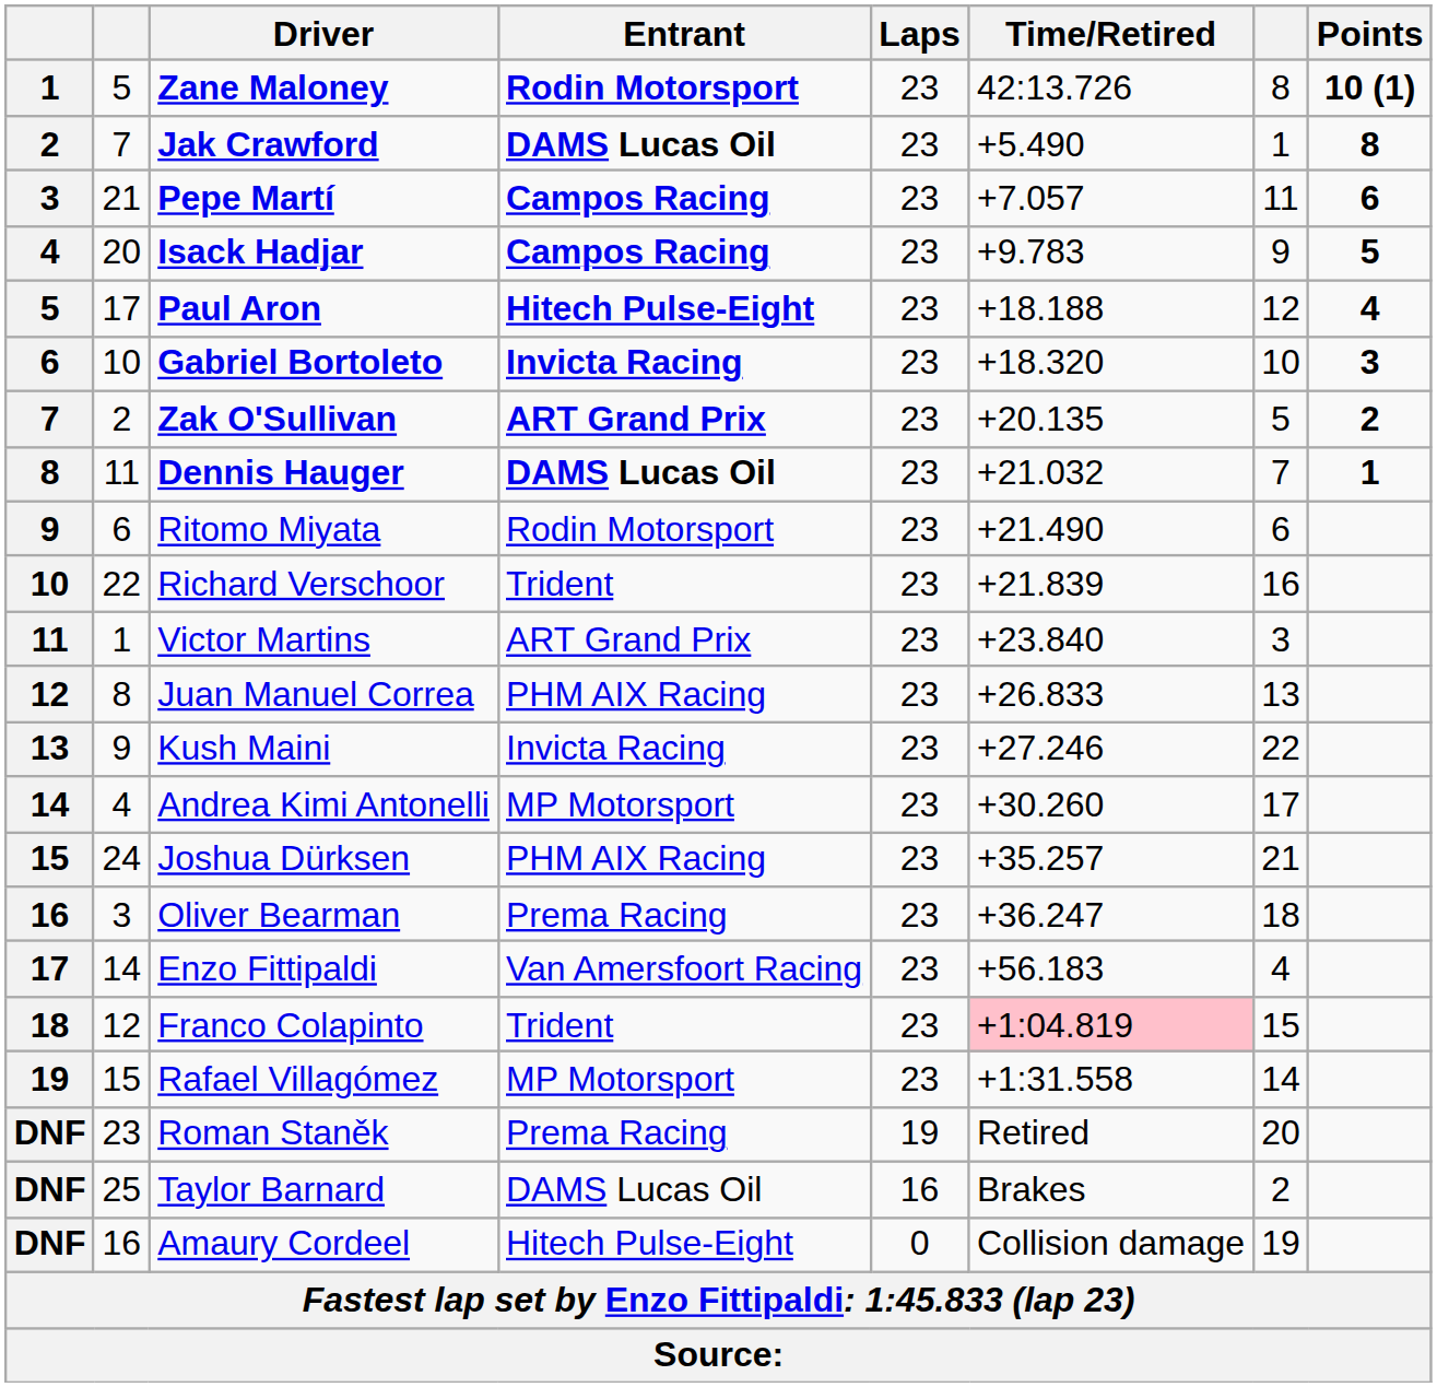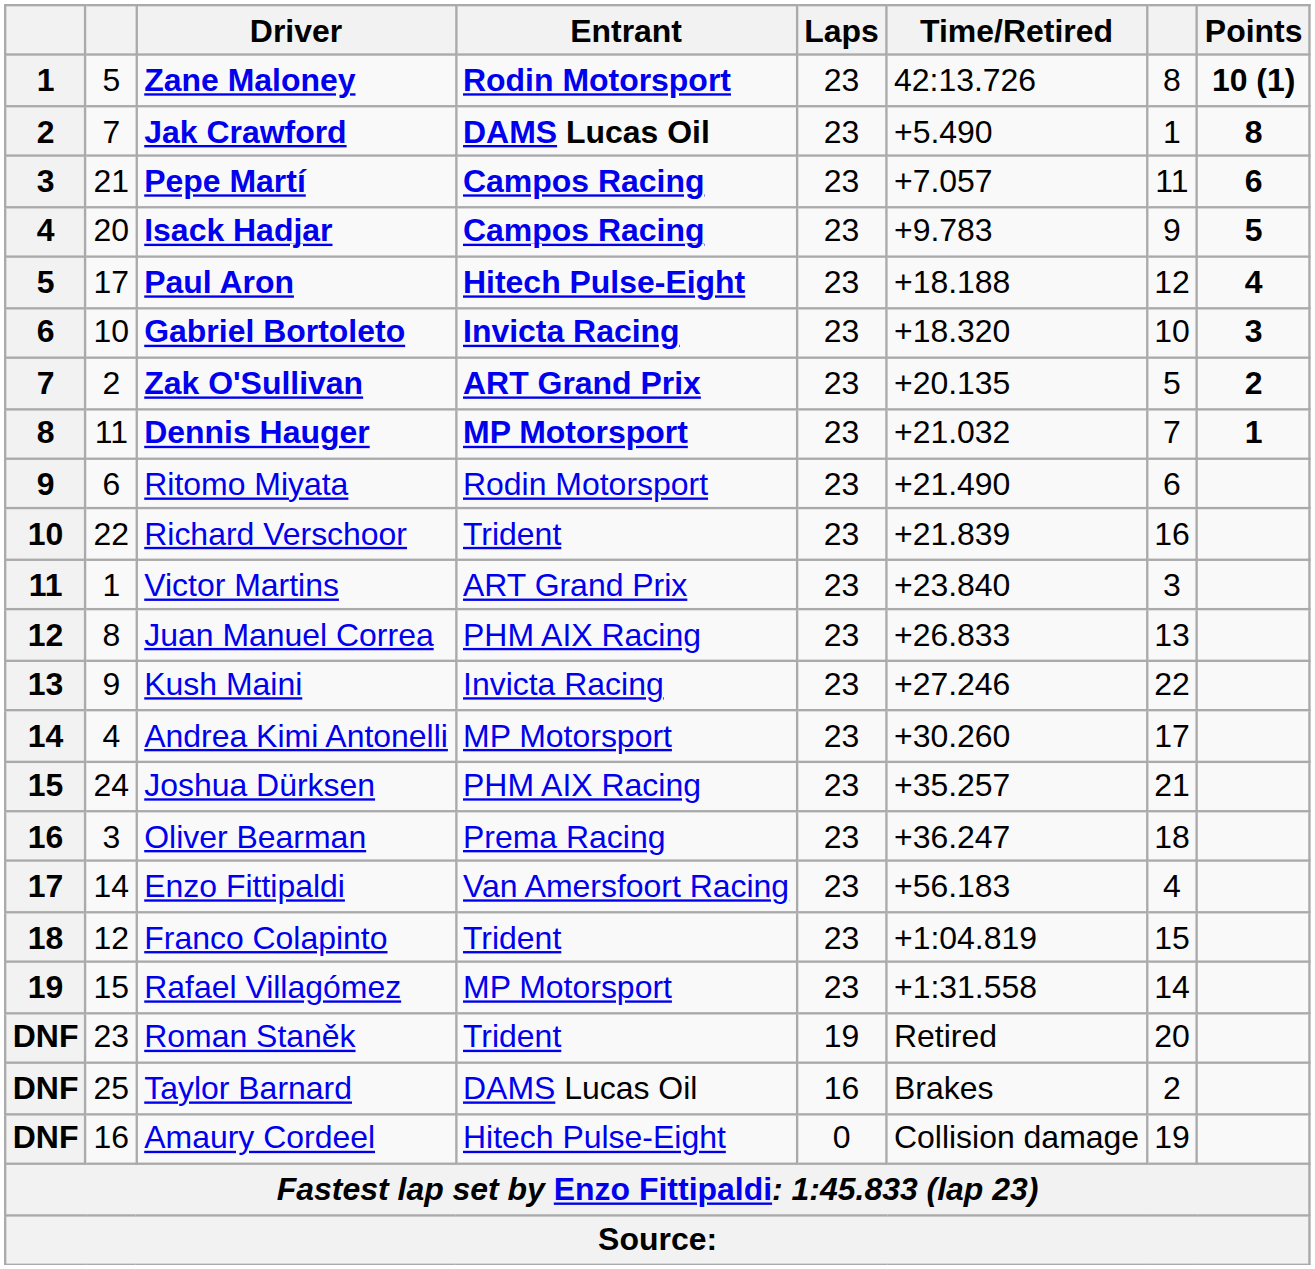 <table class="wikitable" style="font-size:85%">
 <tr>
 <th scope="col"></th>
 <th scope="col"></th>
 <th scope="col">Driver</th>
 <th scope="col">Entrant</th>
 <th scope="col">Laps</th>
 <th scope="col">Time/Retired</th>
 <th scope="col"></th>
 <th scope="col">Points</th>
 </tr>
 <tr>
 <th>1</th>
 <td align="center">5</td>
 <td> <strong><a href='#'>Zane Maloney</a></strong></td>
 <td><strong><a href='#'>Rodin Motorsport</a></strong></td>
 <td align="center">23</td>
 <td>42:13.726</td>
 <td align="center">8</td>
 <td align="center"><strong>10 (1)</strong></td>
 </tr>
 <tr>
 <th>2</th>
 <td align="center">7</td>
 <td> <strong><a href='#'>Jak Crawford</a></strong></td>
 <td><strong><a href='#'>DAMS</a> Lucas Oil</strong></td>
 <td align="center">23</td>
 <td>+5.490</td>
 <td align="center">1</td>
 <td align="center"><strong>8</strong></td>
 </tr>
 <tr>
 <th>3</th>
 <td align="center">21</td>
 <td> <strong><a href='#'>Pepe Martí</a></strong></td>
 <td><strong><a href='#'>Campos Racing</a></strong></td>
 <td align="center">23</td>
 <td>+7.057</td>
 <td align="center">11</td>
 <td align="center"><strong>6</strong></td>
 </tr>
 <tr>
 <th>4</th>
 <td align="center">20</td>
 <td> <strong><a href='#'>Isack Hadjar</a></strong></td>
 <td><strong><a href='#'>Campos Racing</a></strong></td>
 <td align="center">23</td>
 <td>+9.783</td>
 <td align="center">9</td>
 <td align="center"><strong>5</strong></td>
 </tr>
 <tr>
 <th>5</th>
 <td align="center">17</td>
 <td> <strong><a href='#'>Paul Aron</a></strong></td>
 <td><strong><a href='#'>Hitech Pulse-Eight</a></strong></td>
 <td align="center">23</td>
 <td>+18.188</td>
 <td align="center">12</td>
 <td align="center"><strong>4</strong></td>
 </tr>
 <tr>
 <th>6</th>
 <td align="center">10</td>
 <td> <strong><a href='#'>Gabriel Bortoleto</a></strong></td>
 <td><strong><a href='#'>Invicta Racing</a></strong></td>
 <td align="center">23</td>
 <td>+18.320</td>
 <td align="center">10</td>
 <td align="center"><strong>3</strong></td>
 </tr>
 <tr>
 <th>7</th>
 <td align="center">2</td>
 <td> <strong><a href='#'>Zak O'Sullivan</a></strong></td>
 <td><strong><a href='#'>ART Grand Prix</a></strong></td>
 <td align="center">23</td>
 <td>+20.135</td>
 <td align="center">5</td>
 <td align="center"><strong>2</strong></td>
 </tr>
 <tr>
 <th>8</th>
 <td align="center">11</td>
 <td> <strong><a href='#'>Dennis Hauger</a></strong></td>
-<td><strong><a href='#'>DAMS</a> Lucas Oil</strong></td>
+<td><strong><a href='#'>MP Motorsport</a></strong></td>
 <td align="center">23</td>
 <td>+21.032</td>
 <td align="center">7</td>
 <td align="center"><strong>1</strong></td>
 </tr>
 <tr>
 <th>9</th>
 <td align="center">6</td>
 <td> <a href='#'>Ritomo Miyata</a></td>
 <td><a href='#'>Rodin Motorsport</a></td>
 <td align="center">23</td>
 <td>+21.490</td>
 <td align="center">6</td>
 <td align="center"></td>
 </tr>
 <tr>
 <th>10</th>
 <td align="center">22</td>
 <td> <a href='#'>Richard Verschoor</a></td>
 <td><a href='#'>Trident</a></td>
 <td align="center">23</td>
 <td>+21.839</td>
 <td align="center">16</td>
 <td align="center"></td>
 </tr>
 <tr>
 <th>11</th>
 <td align="center">1</td>
 <td> <a href='#'>Victor Martins</a></td>
 <td><a href='#'>ART Grand Prix</a></td>
 <td align="center">23</td>
 <td>+23.840</td>
 <td align="center">3</td>
 <td align="center"></td>
 </tr>
 <tr>
 <th>12</th>
 <td align="center">8</td>
 <td> <a href='#'>Juan Manuel Correa</a></td>
 <td><a href='#'>PHM AIX Racing</a></td>
 <td align="center">23</td>
 <td>+26.833</td>
 <td align="center">13</td>
 <td></td>
 </tr>
 <tr>
 <th>13</th>
 <td align="center">9</td>
 <td> <a href='#'>Kush Maini</a></td>
 <td><a href='#'>Invicta Racing</a></td>
 <td align="center">23</td>
 <td>+27.246</td>
 <td align="center">22</td>
 <td></td>
 </tr>
 <tr>
 <th>14</th>
 <td align="center">4</td>
 <td> <a href='#'>Andrea Kimi Antonelli</a></td>
 <td><a href='#'>MP Motorsport</a></td>
 <td align="center">23</td>
 <td>+30.260</td>
 <td align="center">17</td>
 <td></td>
 </tr>
 <tr>
 <th>15</th>
 <td align="center">24</td>
 <td> <a href='#'>Joshua Dürksen</a></td>
 <td><a href='#'>PHM AIX Racing</a></td>
 <td align="center">23</td>
 <td>+35.257</td>
 <td align="center">21</td>
 <td align="center"></td>
 </tr>
 <tr>
 <th>16</th>
 <td align="center">3</td>
 <td> <a href='#'>Oliver Bearman</a></td>
 <td><a href='#'>Prema Racing</a></td>
 <td align="center">23</td>
 <td>+36.247</td>
 <td align="center">18</td>
 <td></td>
 </tr>
 <tr>
 <th>17</th>
 <td align="center">14</td>
 <td> <a href='#'>Enzo Fittipaldi</a></td>
 <td><a href='#'>Van Amersfoort Racing</a></td>
 <td align="center">23</td>
 <td>+56.183</td>
 <td align="center">4</td>
 <td></td>
 </tr>
 <tr>
 <th>18</th>
 <td align="center">12</td>
 <td> <a href='#'>Franco Colapinto</a></td>
 <td><a href='#'>Trident</a></td>
 <td align="center">23</td>
-<td style="background: pink;">+1:04.819</td>
+<td>+1:04.819</td>
 <td align="center">15</td>
 <td></td>
 </tr>
 <tr>
 <th>19</th>
 <td align="center">15</td>
 <td> <a href='#'>Rafael Villagómez</a></td>
 <td><a href='#'>MP Motorsport</a></td>
 <td align="center">23</td>
 <td>+1:31.558</td>
 <td align="center">14</td>
 <td align="center"></td>
 </tr>
 <tr>
 <th>DNF</th>
 <td align="center">23</td>
 <td> <a href='#'>Roman Staněk</a></td>
-<td><a href='#'>Prema Racing</a></td>
+<td><a href='#'>Trident</a></td>
 <td align="center">19</td>
 <td>Retired</td>
 <td align="center">20</td>
 <td align="center"></td>
 </tr>
 <tr>
 <th>DNF</th>
 <td align="center">25</td>
 <td> <a href='#'>Taylor Barnard</a></td>
 <td><a href='#'>DAMS</a> Lucas Oil</td>
 <td align="center">16</td>
 <td>Brakes</td>
 <td align="center">2</td>
 <td></td>
 </tr>
 <tr>
 <th>DNF</th>
 <td align="center">16</td>
 <td> <a href='#'>Amaury Cordeel</a></td>
 <td><a href='#'>Hitech Pulse-Eight</a></td>
 <td align="center">0</td>
 <td>Collision damage</td>
 <td align="center">19</td>
 <td></td>
 </tr>
 <tr>
 <th colspan="8"><em>Fastest lap set by</em> <strong> <a href='#'>Enzo Fittipaldi</a><strong><em>: 1:45.833 (lap 23)<em></th>
 </tr>
 <tr>
 <th colspan="8">Source:</th>
 </tr>
 </table>
